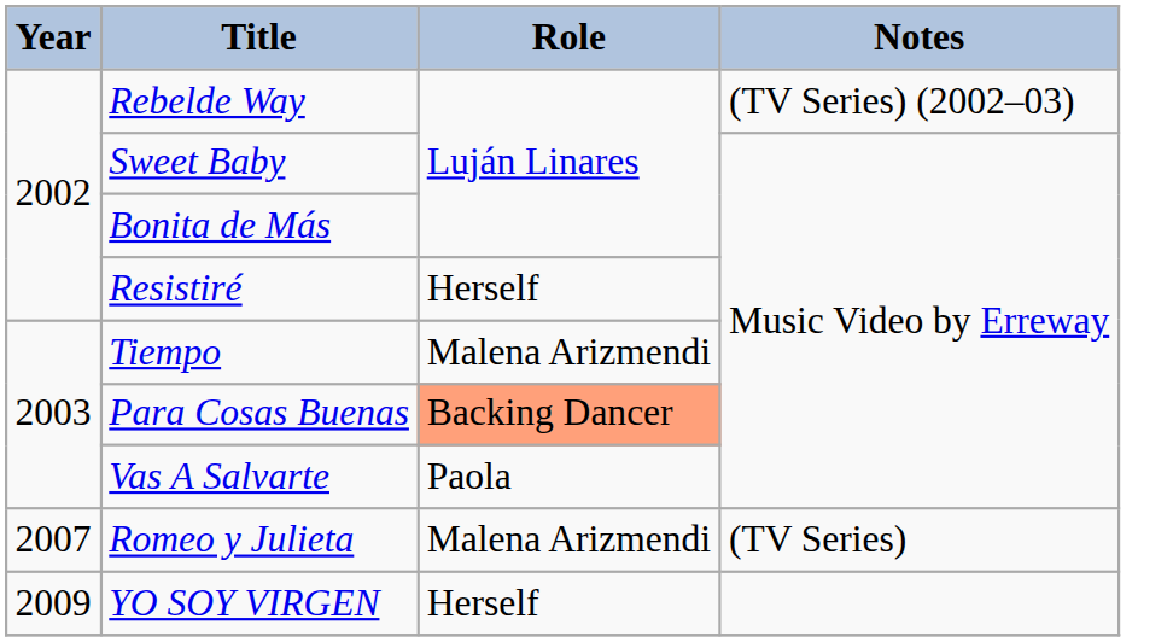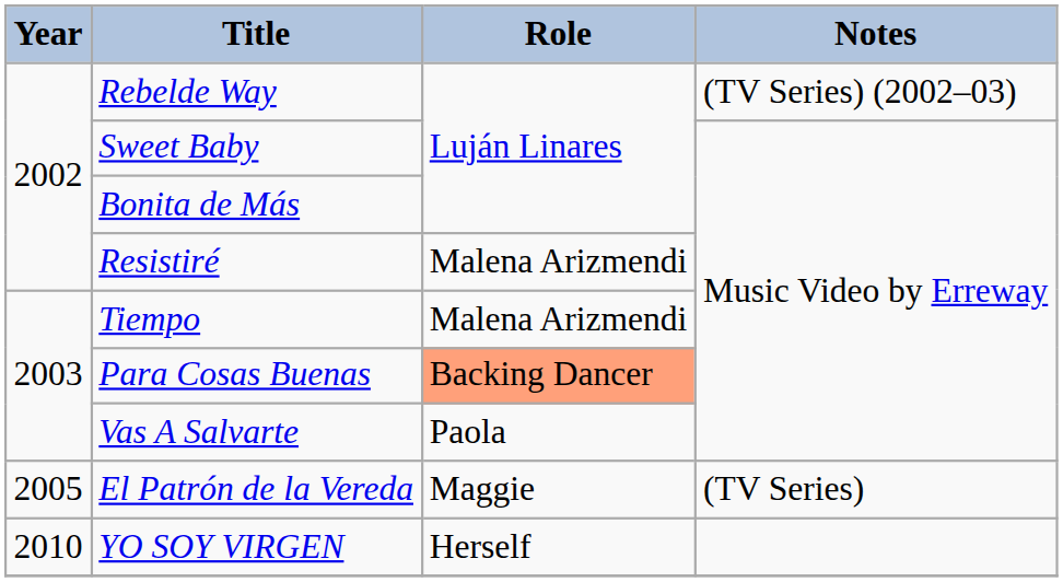 <table class="wikitable" style="font-size:90%;">
 <tr>
 <th style="background:#B0C4DE;">Year</th>
 <th style="background:#B0C4DE;">Title</th>
 <th style="background:#B0C4DE;">Role</th>
 <th style="background:#B0C4DE;">Notes</th>
 </tr>
 <tr>
 <td rowspan="4">2002</td>
 <td><em><a href='#'>Rebelde Way</a></em></td>
 <td rowspan="3"><a href='#'>Luján Linares</a></td>
 <td>(TV Series) (2002–03)</td>
 </tr>
 <tr>
 <td><em><a href='#'>Sweet Baby</a></em></td>
 <td rowspan="6">Music Video by <a href='#'>Erreway</a></td>
 </tr>
 <tr>
 <td><em><a href='#'>Bonita de Más</a></em></td>
 </tr>
 <tr>
 <td><em><a href='#'>Resistiré</a></em></td>
-<td>Herself</td>
+<td>Malena Arizmendi</td>
 </tr>
 <tr>
 <td rowspan="3">2003</td>
 <td><em><a href='#'>Tiempo</a></em></td>
 <td>Malena Arizmendi</td>
 </tr>
 <tr>
 <td><em><a href='#'>Para Cosas Buenas</a></em></td>
 <td style="background: lightsalmon;">Backing Dancer</td>
 </tr>
 <tr>
 <td><em><a href='#'>Vas A Salvarte</a></em></td>
 <td>Paola</td>
 </tr>
 <tr>
-<td>2007</td>
-<td><em><a href='#'>Romeo y Julieta</a></em></td>
-<td>Malena Arizmendi</td>
+<td>2005</td>
+<td><em><a href='#'>El Patrón de la Vereda</a></em></td>
+<td>Maggie</td>
 <td>(TV Series)</td>
 </tr>
 <tr>
-<td>2009</td>
+<td>2010</td>
 <td><em><a href='#'>YO SOY VIRGEN</a></em></td>
 <td>Herself</td>
 <td></td>
 </tr>
 <tr>
 </tr>
 </table>
